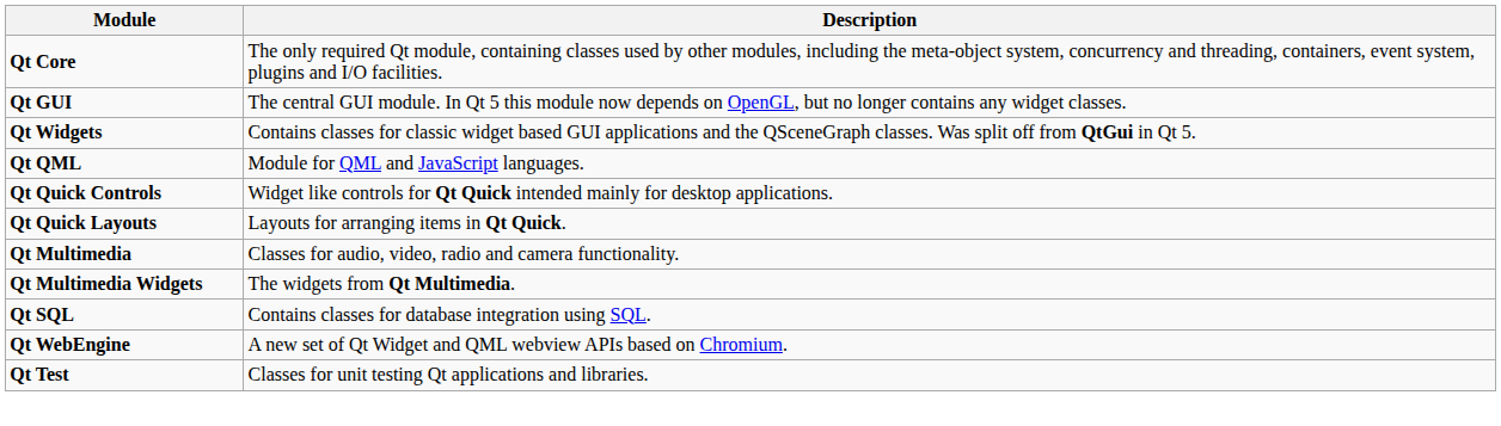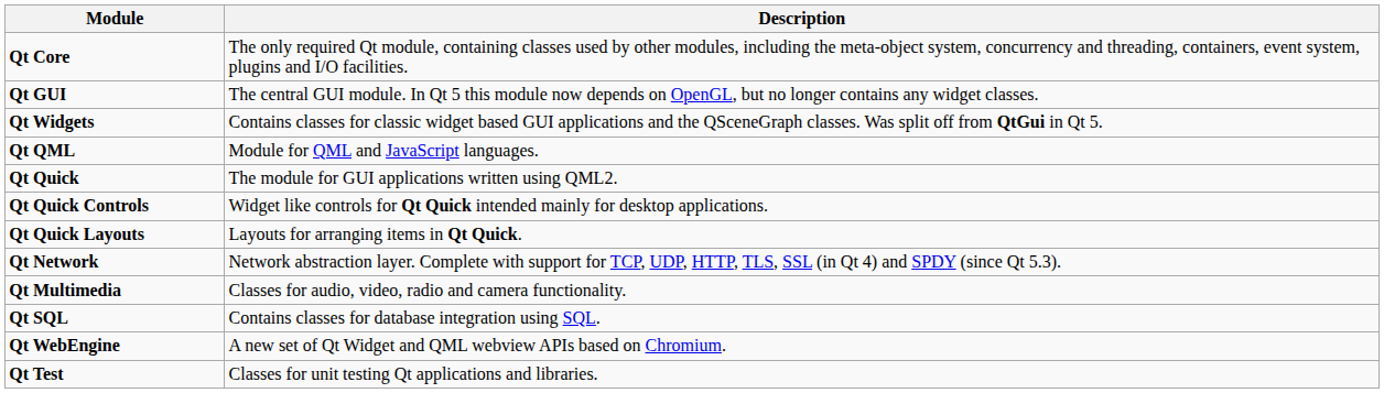 <table class="wikitable">
 <tr>
 <th style="width:12em">Module</th>
 <th>Description</th>
 </tr>
 <tr>
 <td><strong>Qt Core</strong></td>
 <td>The only required Qt module, containing classes used by other modules, including the meta-object system, concurrency and threading, containers, event system, plugins and I/O facilities.</td>
 </tr>
 <tr>
 <td><strong>Qt GUI</strong></td>
 <td>The central GUI module. In Qt 5 this module now depends on <a href='#'>OpenGL</a>, but no longer contains any widget classes.</td>
 </tr>
 <tr>
 <td><strong>Qt Widgets</strong></td>
 <td>Contains classes for classic widget based GUI applications and the QSceneGraph classes. Was split off from <strong>QtGui</strong> in Qt 5.</td>
 </tr>
 <tr>
 <td><strong>Qt QML</strong></td>
 <td>Module for <a href='#'>QML</a> and <a href='#'>JavaScript</a> languages.</td>
 </tr>
 <tr>
+<td><strong>Qt Quick</strong></td>
+<td>The module for GUI applications written using QML2.</td>
+</tr>
+<tr>
 <td><strong>Qt Quick Controls</strong></td>
 <td>Widget like controls for <strong>Qt Quick</strong> intended mainly for desktop applications.</td>
 </tr>
 <tr>
 <td><strong>Qt Quick Layouts</strong></td>
 <td>Layouts for arranging items in <strong>Qt Quick</strong>.</td>
 </tr>
 <tr>
+<td><strong>Qt Network</strong></td>
+<td>Network abstraction layer. Complete with support for <a href='#'>TCP</a>, <a href='#'>UDP</a>, <a href='#'>HTTP</a>, <a href='#'>TLS</a>, <a href='#'>SSL</a> (in Qt 4) and <a href='#'>SPDY</a> (since Qt 5.3).</td>
+</tr>
+<tr>
 <td><strong>Qt Multimedia</strong></td>
 <td>Classes for audio, video, radio and camera functionality.</td>
-</tr>
-<tr>
-<td><strong>Qt Multimedia Widgets</strong></td>
-<td>The widgets from <strong>Qt Multimedia</strong>.</td>
 </tr>
 <tr>
 <td><strong>Qt SQL</strong></td>
 <td>Contains classes for database integration using <a href='#'>SQL</a>.</td>
 </tr>
 <tr>
 <td><strong>Qt WebEngine</strong></td>
 <td>A new set of Qt Widget and QML webview APIs based on <a href='#'>Chromium</a>.</td>
 </tr>
 <tr>
 <td><strong>Qt Test</strong></td>
 <td>Classes for unit testing Qt applications and libraries.</td>
 </tr>
 </table>
